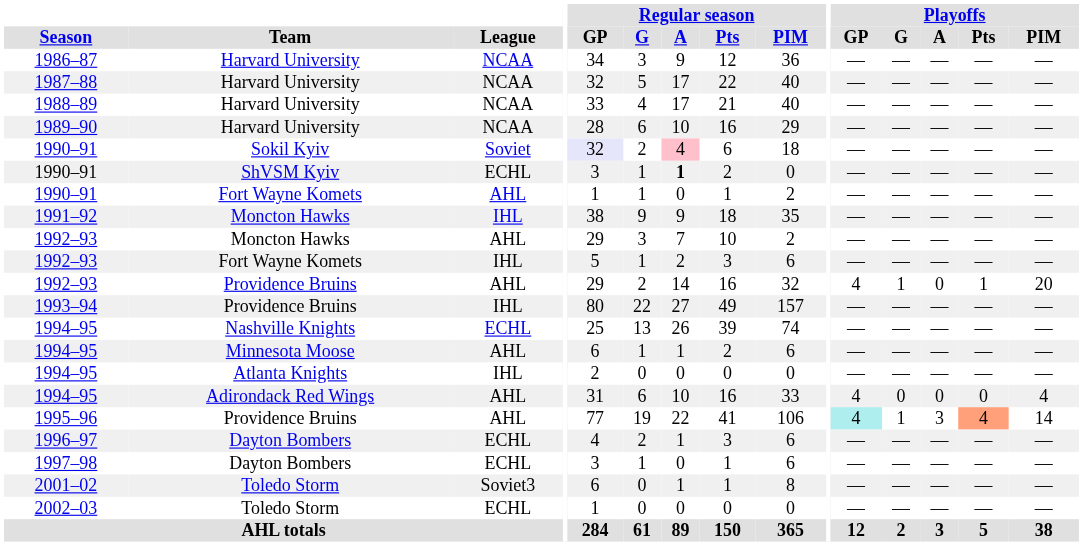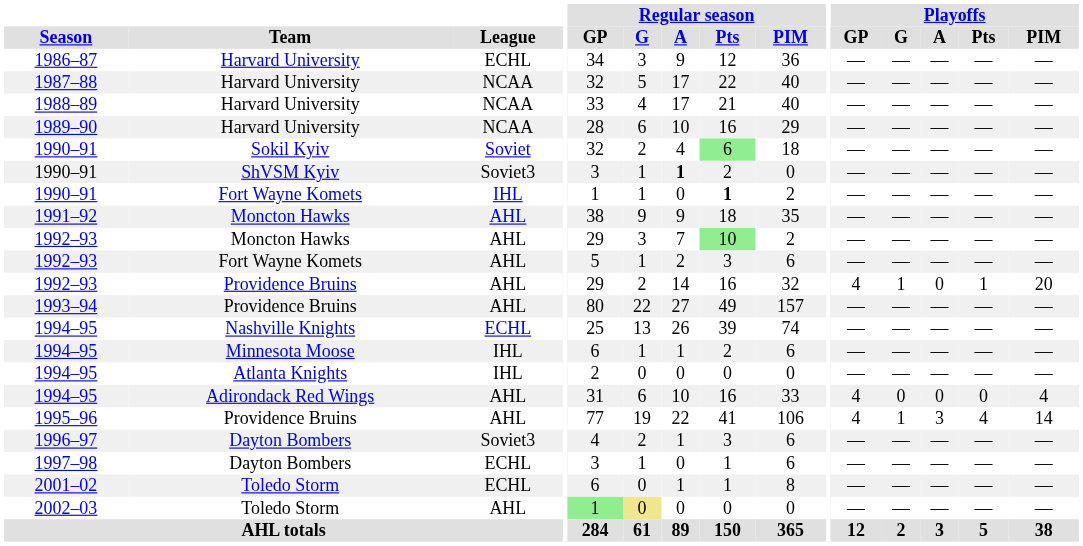 <table border="0" cellpadding="1" cellspacing="0" style="text-align:center; width:60em">
 <tr bgcolor="#e0e0e0">
 <th colspan="3" bgcolor="#ffffff"></th>
 <th rowspan="99" bgcolor="#ffffff"></th>
 <th colspan="5"><a href='#'>Regular season</a></th>
 <th rowspan="99" bgcolor="#ffffff"></th>
 <th colspan="5"><a href='#'>Playoffs</a></th>
 </tr>
 <tr bgcolor="#e0e0e0">
 <th><a href='#'>Season</a></th>
 <th>Team</th>
 <th>League</th>
 <th>GP</th>
 <th><a href='#'>G</a></th>
 <th><a href='#'>A</a></th>
 <th><a href='#'>Pts</a></th>
 <th><a href='#'>PIM</a></th>
 <th>GP</th>
 <th>G</th>
 <th>A</th>
 <th>Pts</th>
 <th>PIM</th>
 </tr>
 <tr>
 <td><a href='#'>1986–87</a></td>
 <td><a href='#'>Harvard University</a></td>
-<td><a href='#'>NCAA</a></td>
+<td>ECHL</td>
 <td>34</td>
 <td>3</td>
 <td>9</td>
 <td>12</td>
 <td>36</td>
 <td>—</td>
 <td>—</td>
 <td>—</td>
 <td>—</td>
 <td>—</td>
 </tr>
 <tr bgcolor="#f0f0f0">
 <td><a href='#'>1987–88</a></td>
 <td>Harvard University</td>
 <td>NCAA</td>
 <td>32</td>
 <td>5</td>
 <td>17</td>
 <td>22</td>
 <td>40</td>
 <td>—</td>
 <td>—</td>
 <td>—</td>
 <td>—</td>
 <td>—</td>
 </tr>
 <tr>
 <td><a href='#'>1988–89</a></td>
 <td>Harvard University</td>
 <td>NCAA</td>
 <td>33</td>
 <td>4</td>
 <td>17</td>
 <td>21</td>
 <td>40</td>
 <td>—</td>
 <td>—</td>
 <td>—</td>
 <td>—</td>
 <td>—</td>
 </tr>
 <tr bgcolor="#f0f0f0">
 <td><a href='#'>1989–90</a></td>
 <td>Harvard University</td>
 <td>NCAA</td>
 <td>28</td>
 <td>6</td>
 <td>10</td>
 <td>16</td>
 <td>29</td>
 <td>—</td>
 <td>—</td>
 <td>—</td>
 <td>—</td>
 <td>—</td>
 </tr>
 <tr>
 <td><a href='#'>1990–91</a></td>
 <td><a href='#'>Sokil Kyiv</a></td>
 <td><a href='#'>Soviet</a></td>
-<td style="background: lavender;">32</td>
+<td>32</td>
 <td>2</td>
-<td style="background: pink;">4</td>
-<td>6</td>
+<td>4</td>
+<td style="background: lightgreen;">6</td>
 <td>18</td>
 <td>—</td>
 <td>—</td>
 <td>—</td>
 <td>—</td>
 <td>—</td>
 </tr>
 <tr bgcolor="#f0f0f0">
 <td>1990–91</td>
 <td><a href='#'>ShVSM Kyiv</a></td>
-<td>ECHL</td>
+<td>Soviet3</td>
 <td>3</td>
 <td>1</td>
 <td><strong>1</strong></td>
 <td>2</td>
 <td>0</td>
 <td>—</td>
 <td>—</td>
 <td>—</td>
 <td>—</td>
 <td>—</td>
 </tr>
 <tr>
 <td><a href='#'>1990–91</a></td>
 <td><a href='#'>Fort Wayne Komets</a></td>
-<td><a href='#'>AHL</a></td>
+<td><a href='#'>IHL</a></td>
 <td>1</td>
 <td>1</td>
 <td>0</td>
-<td>1</td>
+<td><strong>1</strong></td>
 <td>2</td>
 <td>—</td>
 <td>—</td>
 <td>—</td>
 <td>—</td>
 <td>—</td>
 </tr>
 <tr bgcolor="#f0f0f0">
 <td><a href='#'>1991–92</a></td>
 <td><a href='#'>Moncton Hawks</a></td>
-<td><a href='#'>IHL</a></td>
+<td><a href='#'>AHL</a></td>
 <td>38</td>
 <td>9</td>
 <td>9</td>
 <td>18</td>
 <td>35</td>
 <td>—</td>
 <td>—</td>
 <td>—</td>
 <td>—</td>
 <td>—</td>
 </tr>
 <tr>
 <td><a href='#'>1992–93</a></td>
 <td>Moncton Hawks</td>
 <td>AHL</td>
 <td>29</td>
 <td>3</td>
 <td>7</td>
-<td>10</td>
+<td style="background: lightgreen;">10</td>
 <td>2</td>
 <td>—</td>
 <td>—</td>
 <td>—</td>
 <td>—</td>
 <td>—</td>
 </tr>
 <tr bgcolor="#f0f0f0">
 <td><a href='#'>1992–93</a></td>
 <td>Fort Wayne Komets</td>
-<td>IHL</td>
+<td>AHL</td>
 <td>5</td>
 <td>1</td>
 <td>2</td>
 <td>3</td>
 <td>6</td>
 <td>—</td>
 <td>—</td>
 <td>—</td>
 <td>—</td>
 <td>—</td>
 </tr>
 <tr>
 <td><a href='#'>1992–93</a></td>
 <td><a href='#'>Providence Bruins</a></td>
 <td>AHL</td>
 <td>29</td>
 <td>2</td>
 <td>14</td>
 <td>16</td>
 <td>32</td>
 <td>4</td>
 <td>1</td>
 <td>0</td>
 <td>1</td>
 <td>20</td>
 </tr>
 <tr bgcolor="#f0f0f0">
 <td><a href='#'>1993–94</a></td>
 <td>Providence Bruins</td>
-<td>IHL</td>
+<td>AHL</td>
 <td>80</td>
 <td>22</td>
 <td>27</td>
 <td>49</td>
 <td>157</td>
 <td>—</td>
 <td>—</td>
 <td>—</td>
 <td>—</td>
 <td>—</td>
 </tr>
 <tr>
 <td><a href='#'>1994–95</a></td>
 <td><a href='#'>Nashville Knights</a></td>
 <td><a href='#'>ECHL</a></td>
 <td>25</td>
 <td>13</td>
 <td>26</td>
 <td>39</td>
 <td>74</td>
 <td>—</td>
 <td>—</td>
 <td>—</td>
 <td>—</td>
 <td>—</td>
 </tr>
 <tr bgcolor="#f0f0f0">
 <td><a href='#'>1994–95</a></td>
 <td><a href='#'>Minnesota Moose</a></td>
-<td>AHL</td>
+<td>IHL</td>
 <td>6</td>
 <td>1</td>
 <td>1</td>
 <td>2</td>
 <td>6</td>
 <td>—</td>
 <td>—</td>
 <td>—</td>
 <td>—</td>
 <td>—</td>
 </tr>
 <tr>
 <td><a href='#'>1994–95</a></td>
 <td><a href='#'>Atlanta Knights</a></td>
 <td>IHL</td>
 <td>2</td>
 <td>0</td>
 <td>0</td>
 <td>0</td>
 <td>0</td>
 <td>—</td>
 <td>—</td>
 <td>—</td>
 <td>—</td>
 <td>—</td>
 </tr>
 <tr bgcolor="#f0f0f0">
 <td><a href='#'>1994–95</a></td>
 <td><a href='#'>Adirondack Red Wings</a></td>
 <td>AHL</td>
 <td>31</td>
 <td>6</td>
 <td>10</td>
 <td>16</td>
 <td>33</td>
 <td>4</td>
 <td>0</td>
 <td>0</td>
 <td>0</td>
 <td>4</td>
 </tr>
 <tr>
 <td><a href='#'>1995–96</a></td>
 <td>Providence Bruins</td>
 <td>AHL</td>
 <td>77</td>
 <td>19</td>
 <td>22</td>
 <td>41</td>
 <td>106</td>
-<td style="background: paleturquoise;">4</td>
+<td>4</td>
 <td>1</td>
 <td>3</td>
-<td style="background: lightsalmon;">4</td>
+<td>4</td>
 <td>14</td>
 </tr>
 <tr bgcolor="#f0f0f0">
 <td><a href='#'>1996–97</a></td>
 <td><a href='#'>Dayton Bombers</a></td>
-<td>ECHL</td>
+<td>Soviet3</td>
 <td>4</td>
 <td>2</td>
 <td>1</td>
 <td>3</td>
 <td>6</td>
 <td>—</td>
 <td>—</td>
 <td>—</td>
 <td>—</td>
 <td>—</td>
 </tr>
 <tr>
 <td><a href='#'>1997–98</a></td>
 <td>Dayton Bombers</td>
 <td>ECHL</td>
 <td>3</td>
 <td>1</td>
 <td>0</td>
 <td>1</td>
 <td>6</td>
 <td>—</td>
 <td>—</td>
 <td>—</td>
 <td>—</td>
 <td>—</td>
 </tr>
 <tr bgcolor="#f0f0f0">
 <td><a href='#'>2001–02</a></td>
 <td><a href='#'>Toledo Storm</a></td>
-<td>Soviet3</td>
+<td>ECHL</td>
 <td>6</td>
 <td>0</td>
 <td>1</td>
 <td>1</td>
 <td>8</td>
 <td>—</td>
 <td>—</td>
 <td>—</td>
 <td>—</td>
 <td>—</td>
 </tr>
 <tr>
 <td><a href='#'>2002–03</a></td>
 <td>Toledo Storm</td>
-<td>ECHL</td>
-<td>1</td>
-<td>0</td>
+<td>AHL</td>
+<td style="background: lightgreen;">1</td>
+<td style="background: khaki;">0</td>
 <td>0</td>
 <td>0</td>
 <td>0</td>
 <td>—</td>
 <td>—</td>
 <td>—</td>
 <td>—</td>
 <td>—</td>
 </tr>
 <tr>
 </tr>
 <tr ALIGN="center" bgcolor="#e0e0e0">
 <th colspan="3">AHL totals</th>
 <th ALIGN="center">284</th>
 <th ALIGN="center">61</th>
 <th ALIGN="center">89</th>
 <th ALIGN="center">150</th>
 <th ALIGN="center">365</th>
 <th ALIGN="center">12</th>
 <th ALIGN="center">2</th>
 <th ALIGN="center">3</th>
 <th ALIGN="center">5</th>
 <th ALIGN="center">38</th>
 </tr>
 </table>
